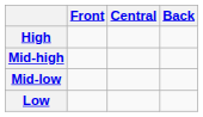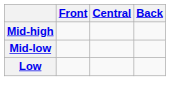 <table class="wikitable" style="text-align: center">
 <tr>
 <th></th>
 <th><a href='#'>Front</a></th>
 <th><a href='#'>Central</a></th>
 <th><a href='#'>Back</a></th>
-</tr>
-<tr>
-<th><a href='#'>High</a></th>
-<td> </td>
-<td></td>
-<td> </td>
 </tr>
 <tr>
 <th><a href='#'>Mid-high</a></th>
 <td>   </td>
 <td> </td>
 <td>   </td>
 </tr>
 <tr>
 <th><a href='#'>Mid-low</a></th>
 <td></td>
 <td></td>
 <td> </td>
 </tr>
 <tr>
 <th><a href='#'>Low</a></th>
 <td></td>
 <td> </td>
 <td></td>
 </tr>
 </table>
